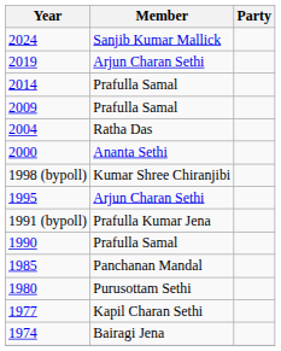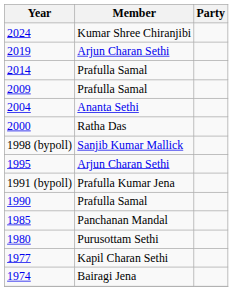 <table class="wikitable sortable">
 <tr>
 <th>Year</th>
 <th>Member</th>
 <th colspan=2>Party</th>
 </tr>
 <tr>
 <td><a href='#'>2024</a></td>
-<td><a href='#'>Sanjib Kumar Mallick</a></td>
+<td>Kumar Shree Chiranjibi</td>
 <td></td>
 </tr>
 <tr>
 <td><a href='#'>2019</a></td>
 <td><a href='#'>Arjun Charan Sethi</a></td>
 <td></td>
 </tr>
 <tr>
 <td><a href='#'>2014</a></td>
 <td>Prafulla Samal</td>
 <td></td>
 </tr>
 <tr>
 <td><a href='#'>2009</a></td>
 <td>Prafulla Samal</td>
 <td></td>
 </tr>
 <tr>
 <td><a href='#'>2004</a></td>
+<td><a href='#'>Ananta Sethi</a></td>
+<td></td>
+</tr>
+<tr>
+<td><a href='#'>2000</a></td>
 <td>Ratha Das</td>
 <td></td>
 </tr>
 <tr>
-<td><a href='#'>2000</a></td>
-<td><a href='#'>Ananta Sethi</a></td>
-<td></td>
-</tr>
-<tr>
 <td>1998 (bypoll)</td>
-<td>Kumar Shree Chiranjibi</td>
+<td><a href='#'>Sanjib Kumar Mallick</a></td>
 <td></td>
 </tr>
 <tr>
 <td><a href='#'>1995</a></td>
 <td><a href='#'>Arjun Charan Sethi</a></td>
 <td></td>
 </tr>
 <tr>
 <td>1991 (bypoll)</td>
 <td>Prafulla Kumar Jena</td>
 <td></td>
 </tr>
 <tr>
 <td><a href='#'>1990</a></td>
 <td>Prafulla Samal</td>
 <td></td>
 </tr>
 <tr>
 <td><a href='#'>1985</a></td>
 <td>Panchanan Mandal</td>
 <td></td>
 </tr>
 <tr>
 <td><a href='#'>1980</a></td>
 <td>Purusottam Sethi</td>
 <td></td>
 </tr>
 <tr>
 <td><a href='#'>1977</a></td>
 <td>Kapil Charan Sethi</td>
 <td></td>
 </tr>
 <tr>
 <td><a href='#'>1974</a></td>
 <td>Bairagi Jena</td>
 <td></td>
 </tr>
 <tr>
 </tr>
 </table>
